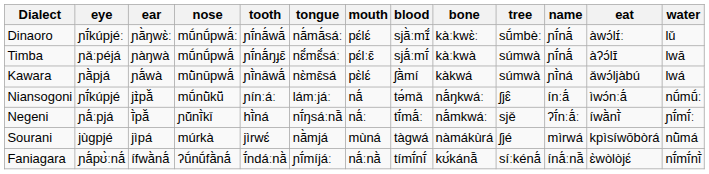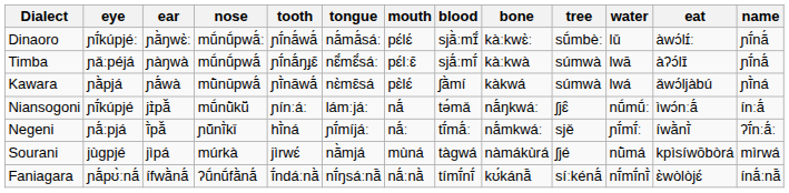 <table class="wikitable sortable">
 <tr>
 <th>Dialect</th>
 <th>eye</th>
 <th>ear</th>
 <th>nose</th>
 <th>tooth</th>
 <th>tongue</th>
 <th>mouth</th>
 <th>blood</th>
 <th>bone</th>
 <th>tree</th>
+<th>water</th>
+<th>eat</th>
 <th>name</th>
-<th>eat</th>
-<th>water</th>
 </tr>
 <tr>
 <td>Dinaoro</td>
 <td>ɲĩ́kúpjéː</td>
 <td>ɲã̀ŋwɛ̀ː</td>
 <td>mṹnṹpwã́ː</td>
 <td>ɲĩ́nã́wã́</td>
 <td>nã́mã́sáː</td>
 <td>pɛ́lɛ́</td>
 <td>sjã̀ːmɪ̃́</td>
 <td>kàːkwɛ̀ː</td>
 <td>sṹmbèː</td>
+<td>lǔ</td>
+<td>àwɔ́lɪ́ː</td>
 <td>ɲĩ́nã́</td>
-<td>àwɔ́lɪ́ː</td>
-<td>lǔ</td>
 </tr>
 <tr>
 <td>Timba</td>
 <td>ɲǎːpéjá</td>
 <td>ɲàŋwà</td>
 <td>mṹnṹpwã́</td>
 <td>ɲĩ́nã́ŋɟɛ̄</td>
 <td>nɛ̃́mɛ̃́sáː</td>
 <td>pɛ́lːɛ̄</td>
 <td>sjã́ːmĩ́</td>
 <td>kàːkwà</td>
 <td>súmwà</td>
+<td>lwā</td>
+<td>àʔɔ́lɪ̄</td>
 <td>ɲĩ́nã́</td>
-<td>àʔɔ́lɪ̄</td>
-<td>lwā</td>
 </tr>
 <tr>
 <td>Kawara</td>
 <td>ɲã̀pjá</td>
 <td>ɲã́wà</td>
 <td>mũ̀nūpwã́</td>
 <td>ɲĩ̀nāwã́</td>
 <td>nɛ̀mɛ̄sá</td>
 <td>pɛ̀lɛ́</td>
 <td>ʃã̀mí</td>
 <td>kàkwá</td>
 <td>súmwà</td>
+<td>lwá</td>
+<td>ǎwɔ́ljàbú</td>
 <td>ɲĩ̀ná</td>
-<td>ǎwɔ́ljàbú</td>
-<td>lwá</td>
 </tr>
 <tr>
 <td>Niansogoni</td>
 <td>ɲĩ́kúpjé</td>
 <td>jɪ̀pã̌</td>
 <td>mṹnũ̀kũ̌</td>
 <td>ɲínːáː</td>
 <td>lámːjáː</td>
 <td>nã́</td>
 <td>tə́mǎ</td>
 <td>nã́ŋkwáː</td>
 <td>ʃjɛ̂</td>
+<td>nṹmṹː</td>
+<td>ìwɔ́nːã́</td>
 <td>ínːã́</td>
-<td>ìwɔ́nːã́</td>
-<td>nṹmṹː</td>
 </tr>
 <tr>
 <td>Negeni</td>
 <td>ɲã́ːpjá</td>
 <td>ĩ̀pã̌</td>
 <td>ɲũ̀nĩ̀kǐ</td>
 <td>hĩ̀ná</td>
-<td>nĩ́ŋsáːnã̄</td>
+<td>ɲĩ́míjáː</td>
 <td>nã́ː</td>
 <td>tĩ́mã́ː</td>
 <td>nã́mkwáː</td>
 <td>sjě</td>
+<td>ɲĩ́mĩ́ː</td>
+<td>íwã̀nĩ̀</td>
 <td>ʔĩ́nːã́ː</td>
-<td>íwã̀nĩ̀</td>
-<td>ɲĩ́mĩ́ː</td>
 </tr>
 <tr>
 <td>Sourani</td>
 <td>jùgpjé</td>
 <td>jìpá</td>
 <td>múrkà</td>
 <td>jìrwɛ́</td>
 <td>nã̀mjá</td>
 <td>mùná</td>
 <td>tàgwá</td>
 <td>nàmákùrá</td>
 <td>ʃjé</td>
+<td>nũ̀má</td>
+<td>kpìsíwōbòrá</td>
 <td>mìrwá</td>
-<td>kpìsíwōbòrá</td>
-<td>nũ̀má</td>
 </tr>
 <tr>
 <td>Faniagara</td>
 <td>ɲã́pʊ̀ːnã́</td>
 <td>ífwã̀nã́</td>
 <td>ʔṹnṹfã̀nã́</td>
 <td>ĩ́ndáːnã̀</td>
-<td>ɲĩ́míjáː</td>
+<td>nĩ́ŋsáːnã̄</td>
 <td>nã́ːnã̀</td>
 <td>tímĩ́nĩ́</td>
 <td>kʊ́kánã̄</td>
 <td>síːkénã́</td>
+<td>nĩ́mĩ́nĩ̀</td>
+<td>ɛ̀wòlòjɛ́</td>
 <td>ínã́ːnã̄</td>
-<td>ɛ̀wòlòjɛ́</td>
-<td>nĩ́mĩ́nĩ̀</td>
 </tr>
 </table>
